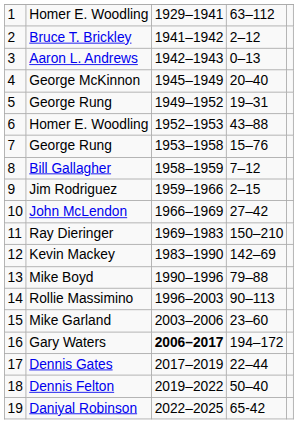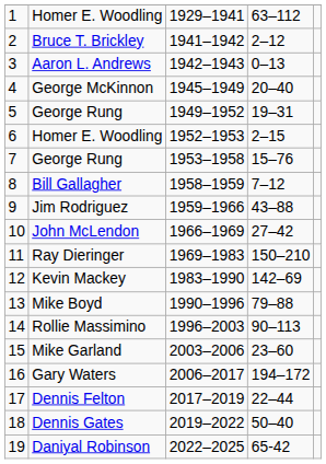 <table class="wikitable">
 <tr align="center">
 </tr>
 <tr>
 </tr>
 <tr>
 <td>1</td>
 <td>Homer E. Woodling</td>
 <td>1929–1941</td>
 <td>63–112</td>
 <td></td>
 </tr>
 <tr>
 <td>2</td>
 <td><a href='#'>Bruce T. Brickley</a></td>
 <td>1941–1942</td>
 <td>2–12</td>
 <td></td>
 </tr>
 <tr>
 <td>3</td>
 <td><a href='#'>Aaron L. Andrews</a></td>
 <td>1942–1943</td>
 <td>0–13</td>
 <td></td>
 </tr>
 <tr>
 <td>4</td>
 <td>George McKinnon</td>
 <td>1945–1949</td>
 <td>20–40</td>
 <td></td>
 </tr>
 <tr>
 <td>5</td>
 <td>George Rung</td>
 <td>1949–1952</td>
 <td>19–31</td>
 <td></td>
 </tr>
 <tr>
 <td>6</td>
 <td>Homer E. Woodling</td>
 <td>1952–1953</td>
-<td>43–88</td>
+<td>2–15</td>
 <td></td>
 </tr>
 <tr>
 <td>7</td>
 <td>George Rung</td>
 <td>1953–1958</td>
 <td>15–76</td>
 <td></td>
 </tr>
 <tr>
 <td>8</td>
 <td><a href='#'>Bill Gallagher</a></td>
 <td>1958–1959</td>
 <td>7–12</td>
 <td></td>
 </tr>
 <tr>
 <td>9</td>
 <td>Jim Rodriguez</td>
 <td>1959–1966</td>
-<td>2–15</td>
+<td>43–88</td>
 <td></td>
 </tr>
 <tr>
 <td>10</td>
 <td><a href='#'>John McLendon</a></td>
 <td>1966–1969</td>
 <td>27–42</td>
 <td></td>
 </tr>
 <tr>
 <td>11</td>
 <td>Ray Dieringer</td>
 <td>1969–1983</td>
 <td>150–210</td>
 <td></td>
 </tr>
 <tr>
 <td>12</td>
 <td>Kevin Mackey</td>
 <td>1983–1990</td>
 <td>142–69</td>
 <td></td>
 </tr>
 <tr>
 <td>13</td>
 <td>Mike Boyd</td>
 <td>1990–1996</td>
 <td>79–88</td>
 <td></td>
 </tr>
 <tr>
 <td>14</td>
 <td>Rollie Massimino</td>
 <td>1996–2003</td>
 <td>90–113</td>
 <td></td>
 </tr>
 <tr>
 <td>15</td>
 <td>Mike Garland</td>
 <td>2003–2006</td>
 <td>23–60</td>
 <td></td>
 </tr>
 <tr>
 <td>16</td>
 <td>Gary Waters</td>
-<td><strong>2006–2017</strong></td>
+<td>2006–2017</td>
 <td>194–172</td>
 <td></td>
 </tr>
 <tr>
 <td>17</td>
-<td><a href='#'>Dennis Gates</a></td>
+<td><a href='#'>Dennis Felton</a></td>
 <td>2017–2019</td>
 <td>22–44</td>
 <td></td>
 </tr>
 <tr>
 <td>18</td>
-<td><a href='#'>Dennis Felton</a></td>
+<td><a href='#'>Dennis Gates</a></td>
 <td>2019–2022</td>
 <td>50–40</td>
 <td></td>
 </tr>
 <tr>
 <td>19</td>
 <td><a href='#'>Daniyal Robinson</a></td>
 <td>2022–2025</td>
 <td>65-42</td>
 <td></td>
 </tr>
 </table>
